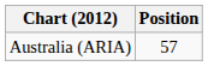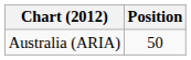 <table class="wikitable">
 <tr>
 <th>Chart (2012)</th>
 <th>Position</th>
 </tr>
 <tr>
 <td>Australia (ARIA)</td>
-<td style="text-align:center;">57</td>
+<td style="text-align:center;">50</td>
 </tr>
 </table>
